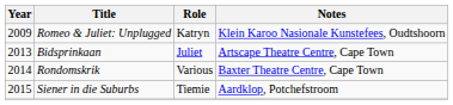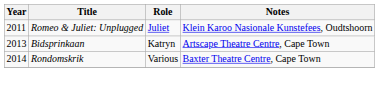 <table class="wikitable sortable">
 <tr>
 <th>Year</th>
 <th>Title</th>
 <th>Role</th>
 <th class="unsortable">Notes</th>
 </tr>
 <tr>
-<td>2009</td>
+<td>2011</td>
 <td><em>Romeo & Juliet: Unplugged</em></td>
-<td>Katryn</td>
+<td><a href='#'>Juliet</a></td>
 <td><a href='#'>Klein Karoo Nasionale Kunstefees</a>, Oudtshoorn</td>
 </tr>
 <tr>
 <td>2013</td>
 <td><em>Bidsprinkaan</em></td>
-<td><a href='#'>Juliet</a></td>
+<td>Katryn</td>
 <td><a href='#'>Artscape Theatre Centre</a>, Cape Town</td>
 </tr>
 <tr>
 <td>2014</td>
 <td><em>Rondomskrik</em></td>
 <td>Various</td>
 <td><a href='#'>Baxter Theatre Centre</a>, Cape Town</td>
 </tr>
 <tr>
-<td>2015</td>
-<td><em>Siener in die Suburbs</em></td>
-<td>Tiemie</td>
-<td><a href='#'>Aardklop</a>, Potchefstroom</td>
-</tr>
-<tr>
 </tr>
 </table>
